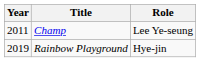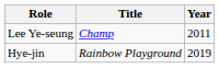 <table class="wikitable">
 <tr>
+<th>Role</th>
+<th>Title</th>
 <th>Year</th>
-<th>Title</th>
-<th>Role</th>
 </tr>
 <tr>
+<td>Lee Ye-seung</td>
+<td><em><a href='#'>Champ</a></em></td>
 <td>2011</td>
-<td><em><a href='#'>Champ</a></em></td>
-<td>Lee Ye-seung</td>
 </tr>
 <tr>
+<td>Hye-jin</td>
+<td><em>Rainbow Playground</em></td>
 <td>2019</td>
-<td><em>Rainbow Playground</em></td>
-<td>Hye-jin</td>
 </tr>
 </table>
